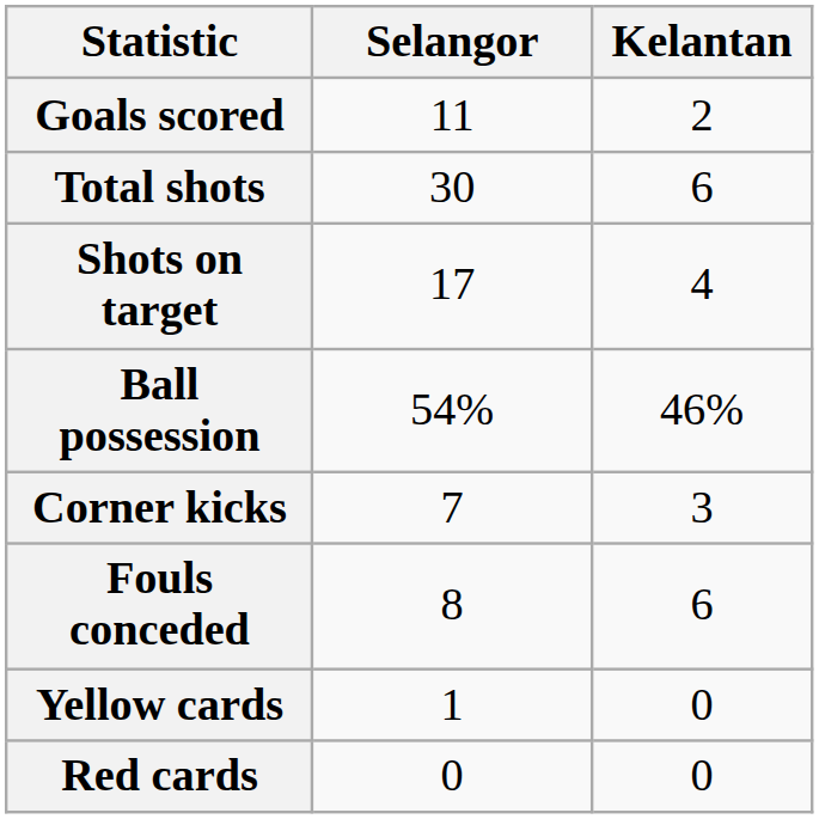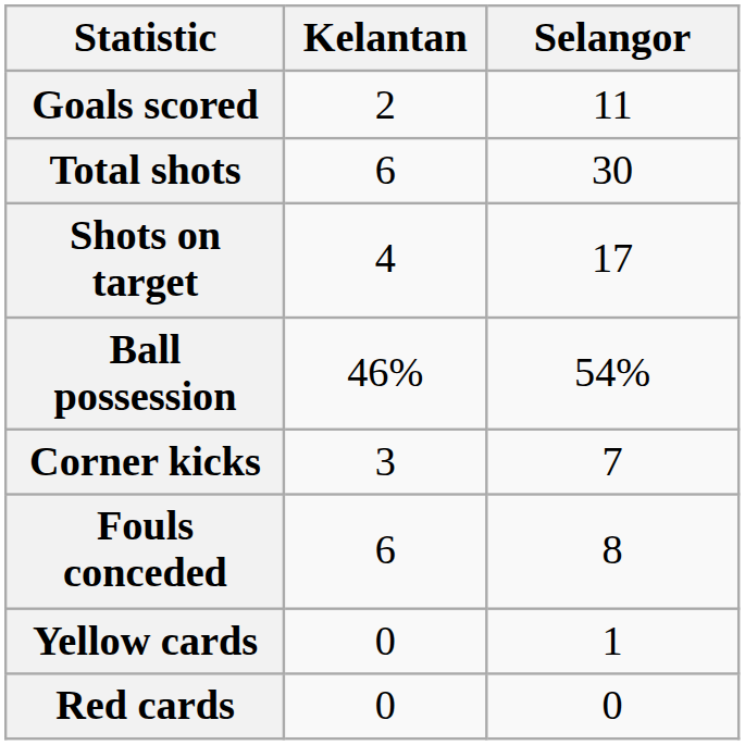 <table class="wikitable plainrowheaders" style="text-align:center">
 <tr>
 <th scope="col" style="width:100px">Statistic</th>
+<th scope="col" style="width:70px">Kelantan</th>
 <th scope="col" style="width:90px">Selangor</th>
-<th scope="col" style="width:70px">Kelantan</th>
 </tr>
 <tr>
 <th scope=row>Goals scored</th>
+<td>2</td>
 <td>11</td>
-<td>2</td>
 </tr>
 <tr>
 <th scope=row>Total shots</th>
+<td>6</td>
 <td>30</td>
-<td>6</td>
 </tr>
 <tr>
 <th scope=row>Shots on target</th>
+<td>4</td>
 <td>17</td>
-<td>4</td>
 </tr>
 <tr>
 <th scope=row>Ball possession</th>
+<td>46%</td>
 <td>54%</td>
-<td>46%</td>
 </tr>
 <tr>
 <th scope=row>Corner kicks</th>
+<td>3</td>
 <td>7</td>
-<td>3</td>
 </tr>
 <tr>
 <th scope=row>Fouls conceded</th>
+<td>6</td>
 <td>8</td>
-<td>6</td>
 </tr>
 <tr>
 <th scope=row>Yellow cards</th>
+<td>0</td>
 <td>1</td>
-<td>0</td>
 </tr>
 <tr>
 <th scope=row>Red cards</th>
 <td>0</td>
 <td>0</td>
 </tr>
 </table>
